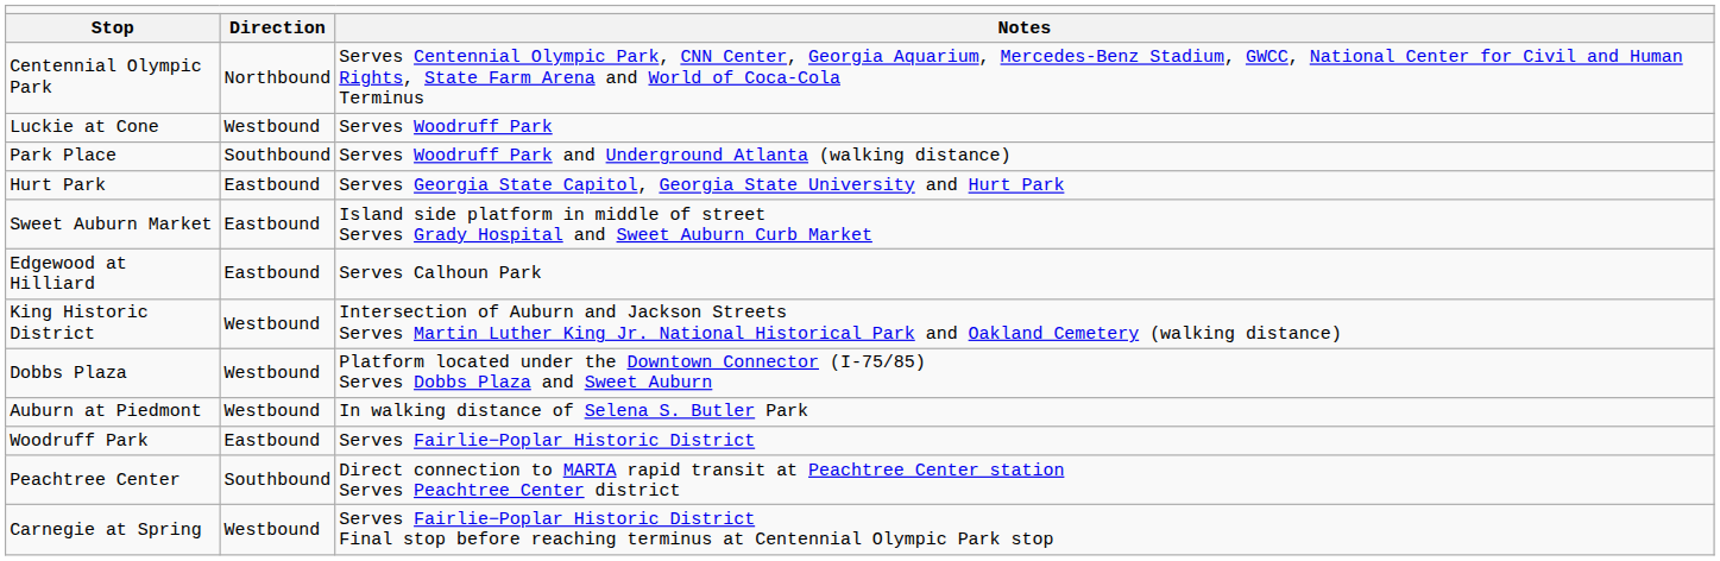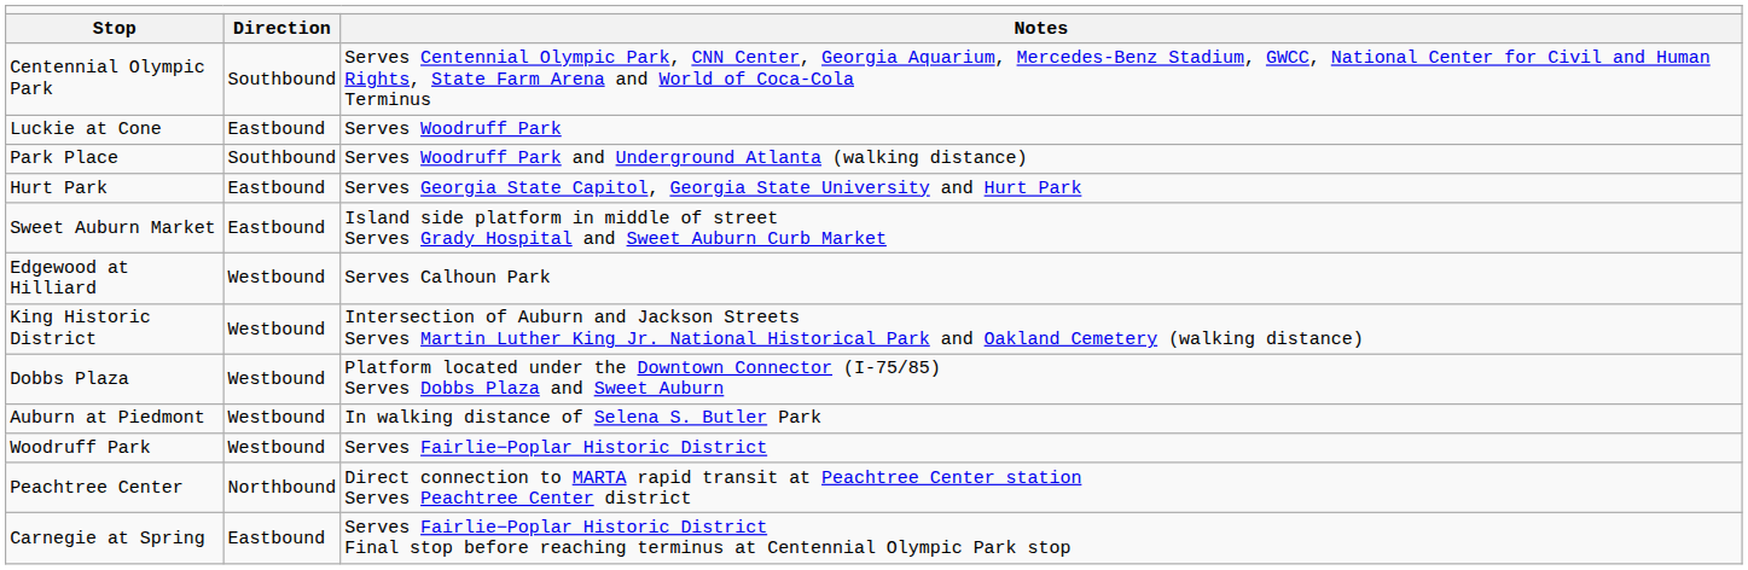 <table class="wikitable">
 <tr>
 <td colspan=3 style="text-align:center;"></td>
 </tr>
 <tr>
 <th>Stop</th>
 <th>Direction</th>
 <th>Notes</th>
 </tr>
 <tr>
 <td>Centennial Olympic Park</td>
-<td>Northbound</td>
+<td>Southbound</td>
 <td>Serves <a href='#'>Centennial Olympic Park</a>, <a href='#'>CNN Center</a>, <a href='#'>Georgia Aquarium</a>, <a href='#'>Mercedes-Benz Stadium</a>, <a href='#'>GWCC</a>, <a href='#'>National Center for Civil and Human Rights</a>, <a href='#'>State Farm Arena</a> and <a href='#'>World of Coca-Cola</a><br>Terminus</td>
 </tr>
 <tr>
 <td>Luckie at Cone</td>
-<td>Westbound</td>
+<td>Eastbound</td>
 <td>Serves <a href='#'>Woodruff Park</a></td>
 </tr>
 <tr>
 <td>Park Place</td>
 <td>Southbound</td>
 <td>Serves <a href='#'>Woodruff Park</a> and <a href='#'>Underground Atlanta</a> (walking distance)</td>
 </tr>
 <tr>
 <td>Hurt Park</td>
 <td>Eastbound</td>
 <td>Serves <a href='#'>Georgia State Capitol</a>, <a href='#'>Georgia State University</a> and <a href='#'>Hurt Park</a></td>
 </tr>
 <tr>
 <td>Sweet Auburn Market</td>
 <td>Eastbound</td>
 <td>Island side platform in middle of street<br>Serves <a href='#'>Grady Hospital</a> and <a href='#'>Sweet Auburn Curb Market</a></td>
 </tr>
 <tr>
 <td>Edgewood at Hilliard</td>
-<td>Eastbound</td>
+<td>Westbound</td>
 <td>Serves Calhoun Park</td>
 </tr>
 <tr>
 <td>King Historic District</td>
 <td>Westbound</td>
 <td>Intersection of Auburn and Jackson Streets<br>Serves <a href='#'>Martin Luther King Jr. National Historical Park</a> and <a href='#'>Oakland Cemetery</a> (walking distance)</td>
 </tr>
 <tr>
 <td>Dobbs Plaza</td>
 <td>Westbound</td>
 <td>Platform located under the <a href='#'>Downtown Connector</a> (I-75/85)<br>Serves <a href='#'>Dobbs Plaza</a> and <a href='#'>Sweet Auburn</a></td>
 </tr>
 <tr>
 <td>Auburn at Piedmont</td>
 <td>Westbound</td>
 <td>In walking distance of <a href='#'>Selena S. Butler</a> Park</td>
 </tr>
 <tr>
 <td>Woodruff Park</td>
-<td>Eastbound</td>
+<td>Westbound</td>
 <td>Serves <a href='#'>Fairlie−Poplar Historic District</a></td>
 </tr>
 <tr>
 <td>Peachtree Center</td>
-<td>Southbound</td>
+<td>Northbound</td>
 <td>Direct connection to <a href='#'>MARTA</a> rapid transit at <a href='#'>Peachtree Center station</a><br>Serves <a href='#'>Peachtree Center</a> district</td>
 </tr>
 <tr>
 <td>Carnegie at Spring</td>
-<td>Westbound</td>
+<td>Eastbound</td>
 <td>Serves <a href='#'>Fairlie−Poplar Historic District</a><br>Final stop before reaching terminus at Centennial Olympic Park stop</td>
 </tr>
 </table>
